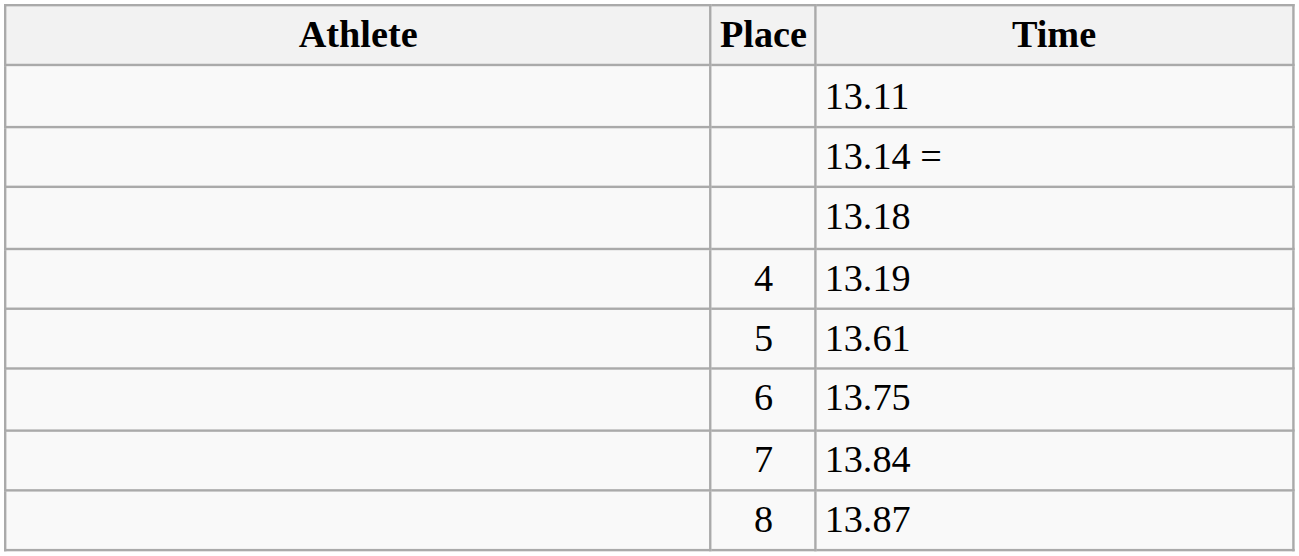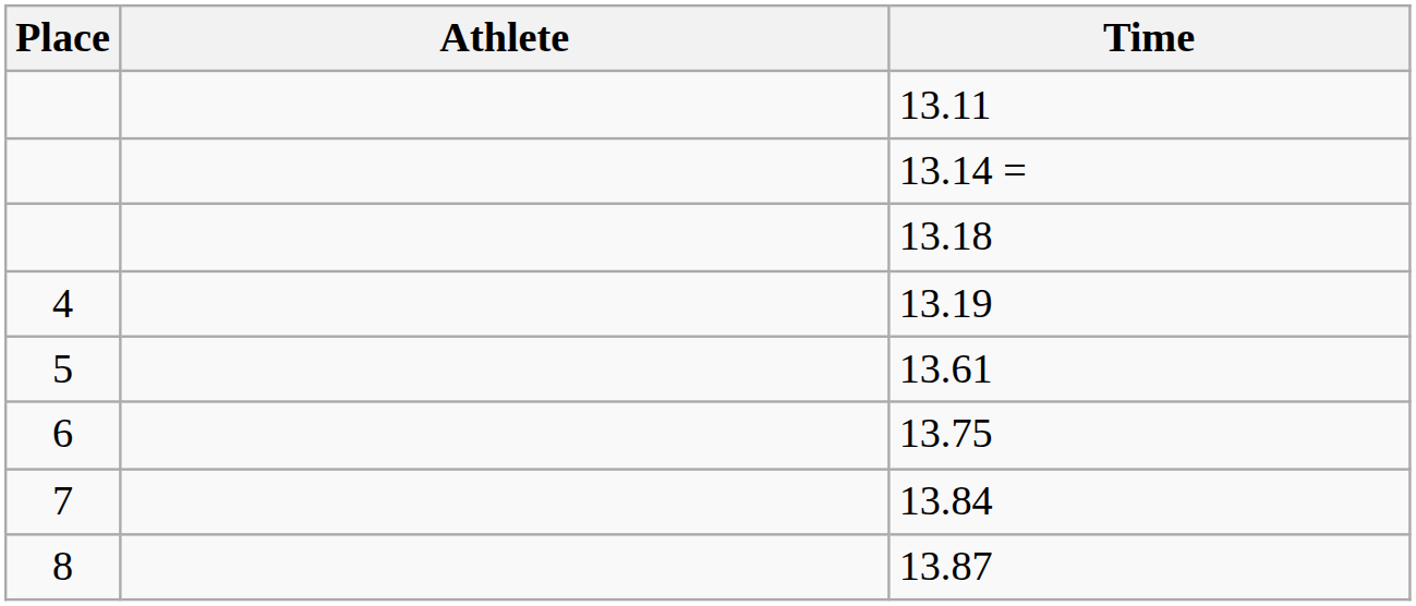 <table class=wikitable>
 <tr>
+<th>Place</th>
 <th style="width:18em">Athlete</th>
-<th>Place</th>
 <th style="width:12em">Time</th>
 </tr>
 <tr>
+<td align=center></td>
 <td></td>
-<td align=center></td>
 <td>13.11 </td>
 </tr>
 <tr>
+<td align=center></td>
 <td></td>
-<td align=center></td>
 <td>13.14 =</td>
 </tr>
 <tr>
+<td align=center></td>
 <td></td>
-<td align=center></td>
 <td>13.18 </td>
 </tr>
 <tr>
+<td align=center>4</td>
 <td></td>
-<td align=center>4</td>
 <td>13.19</td>
 </tr>
 <tr>
+<td align=center>5</td>
 <td></td>
-<td align=center>5</td>
 <td>13.61</td>
 </tr>
 <tr>
+<td align=center>6</td>
 <td></td>
-<td align=center>6</td>
 <td>13.75</td>
 </tr>
 <tr>
+<td align=center>7</td>
 <td></td>
-<td align=center>7</td>
 <td>13.84</td>
 </tr>
 <tr>
+<td align=center>8</td>
 <td></td>
-<td align=center>8</td>
 <td>13.87</td>
 </tr>
 </table>
